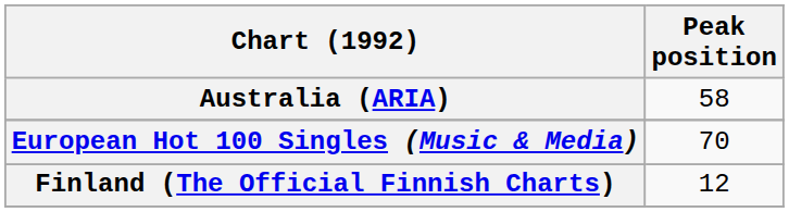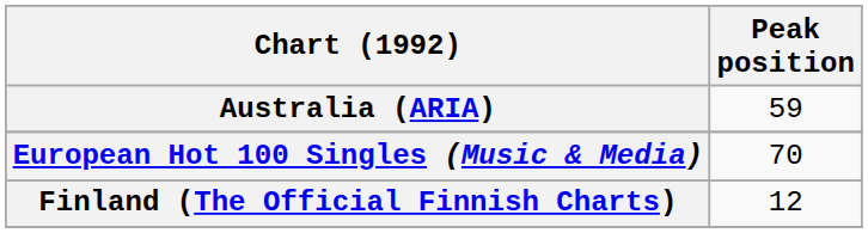 <table class="wikitable sortable plainrowheaders">
 <tr>
 <th>Chart (1992)</th>
 <th>Peak<br>position</th>
 </tr>
 <tr>
 <th scope="row">Australia (<a href='#'>ARIA</a>)</th>
-<td style="text-align:center;">58</td>
+<td style="text-align:center;">59</td>
 </tr>
 <tr>
 </tr>
 <tr>
 <th scope="row"><a href='#'>European Hot 100 Singles</a> <em>(<a href='#'>Music & Media</a>)</em></th>
 <td style="text-align:center;">70</td>
 </tr>
 <tr>
 <th scope="row">Finland (<a href='#'>The Official Finnish Charts</a>)</th>
 <td style="text-align:center;">12</td>
 </tr>
 <tr>
 </tr>
 <tr>
 </tr>
 <tr>
 </tr>
 <tr>
 </tr>
 <tr>
 </tr>
 </table>
